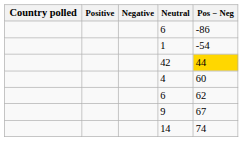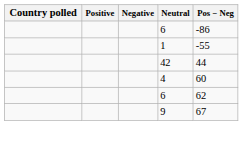 <table class="wikitable sortable floatright" style="width:360px; border:1px black; float:right; margin-left:1em;">
 <tr>
 <th>Country polled</th>
 <th><small> Positive</small></th>
 <th><small>Negative</small></th>
 <th><small>Neutral</small></th>
 <th><small>Pos − Neg</small></th>
 </tr>
 <tr>
 <td></td>
 <td></td>
 <td></td>
 <td>6</td>
 <td><span>-86</span></td>
 </tr>
 <tr>
 <td></td>
 <td></td>
 <td></td>
 <td>1</td>
-<td><span>-54</span></td>
+<td><span>-55</span></td>
 </tr>
 <tr>
 <td></td>
 <td></td>
 <td></td>
 <td>42</td>
-<td style="background: gold;"><span>44</span></td>
+<td><span>44</span></td>
 </tr>
 <tr>
 <td></td>
 <td></td>
 <td></td>
 <td>4</td>
 <td><span>60</span></td>
 </tr>
 <tr>
 <td></td>
 <td></td>
 <td></td>
 <td>6</td>
 <td><span>62</span></td>
 </tr>
 <tr>
 <td></td>
 <td></td>
 <td></td>
 <td>9</td>
 <td><span>67</span></td>
 </tr>
 <tr>
-<td></td>
-<td></td>
-<td></td>
-<td>14</td>
-<td><span>74</span></td>
-</tr>
-<tr>
 </tr>
 </table>
